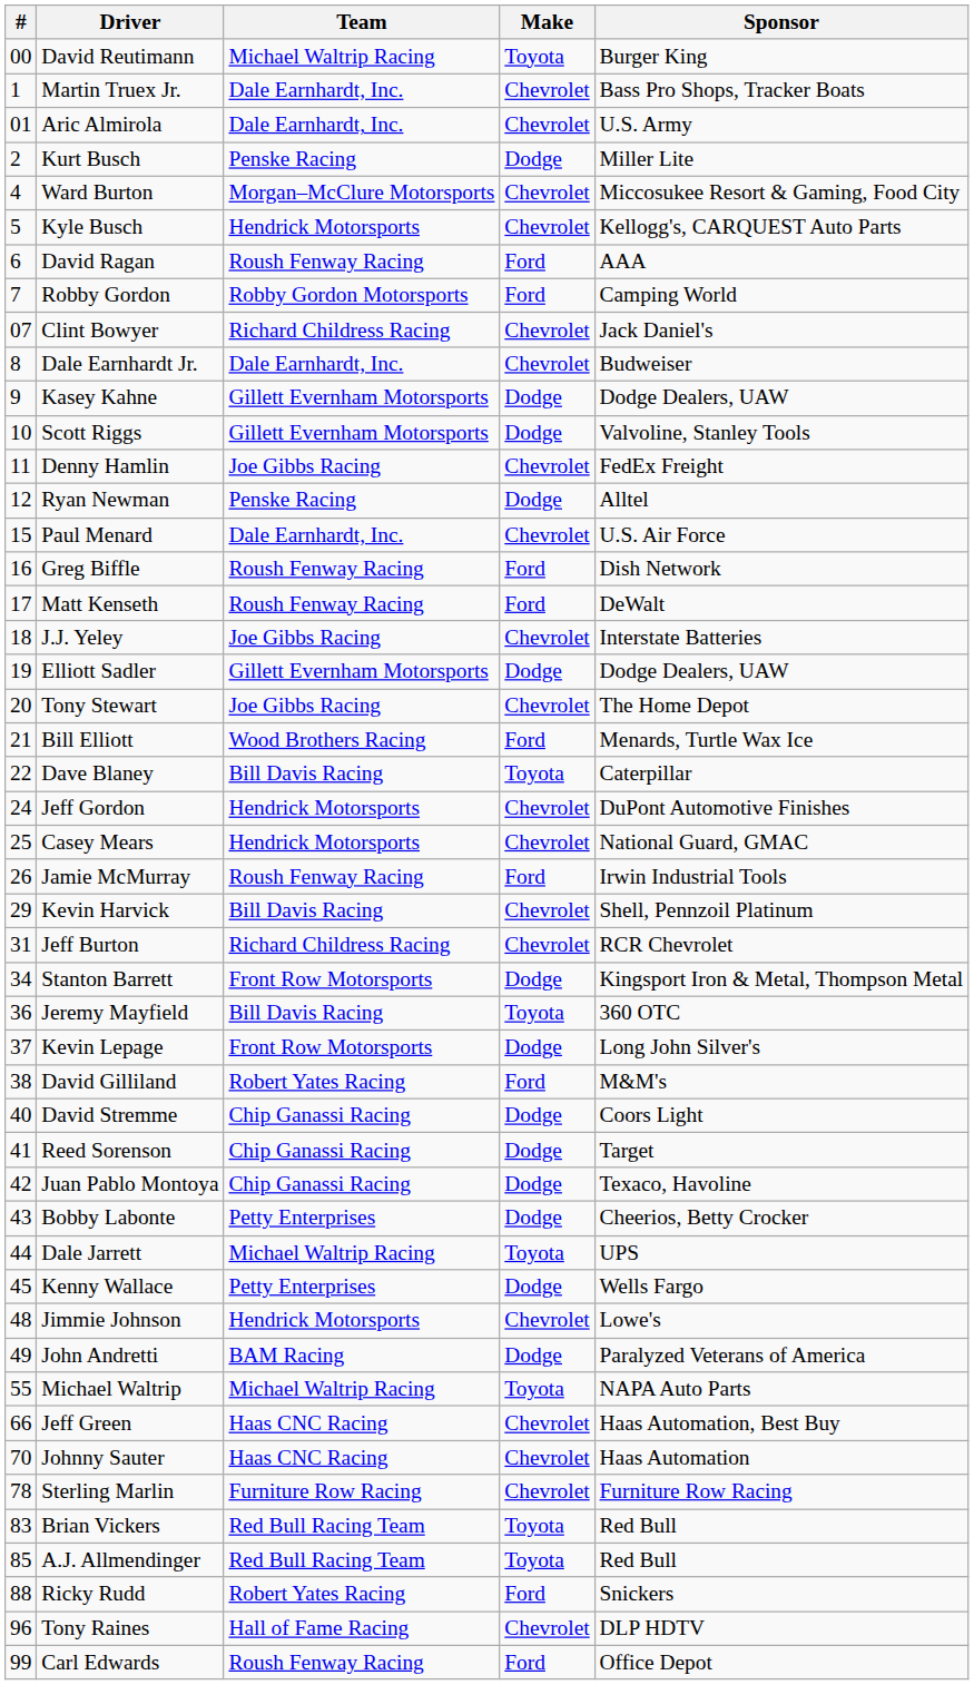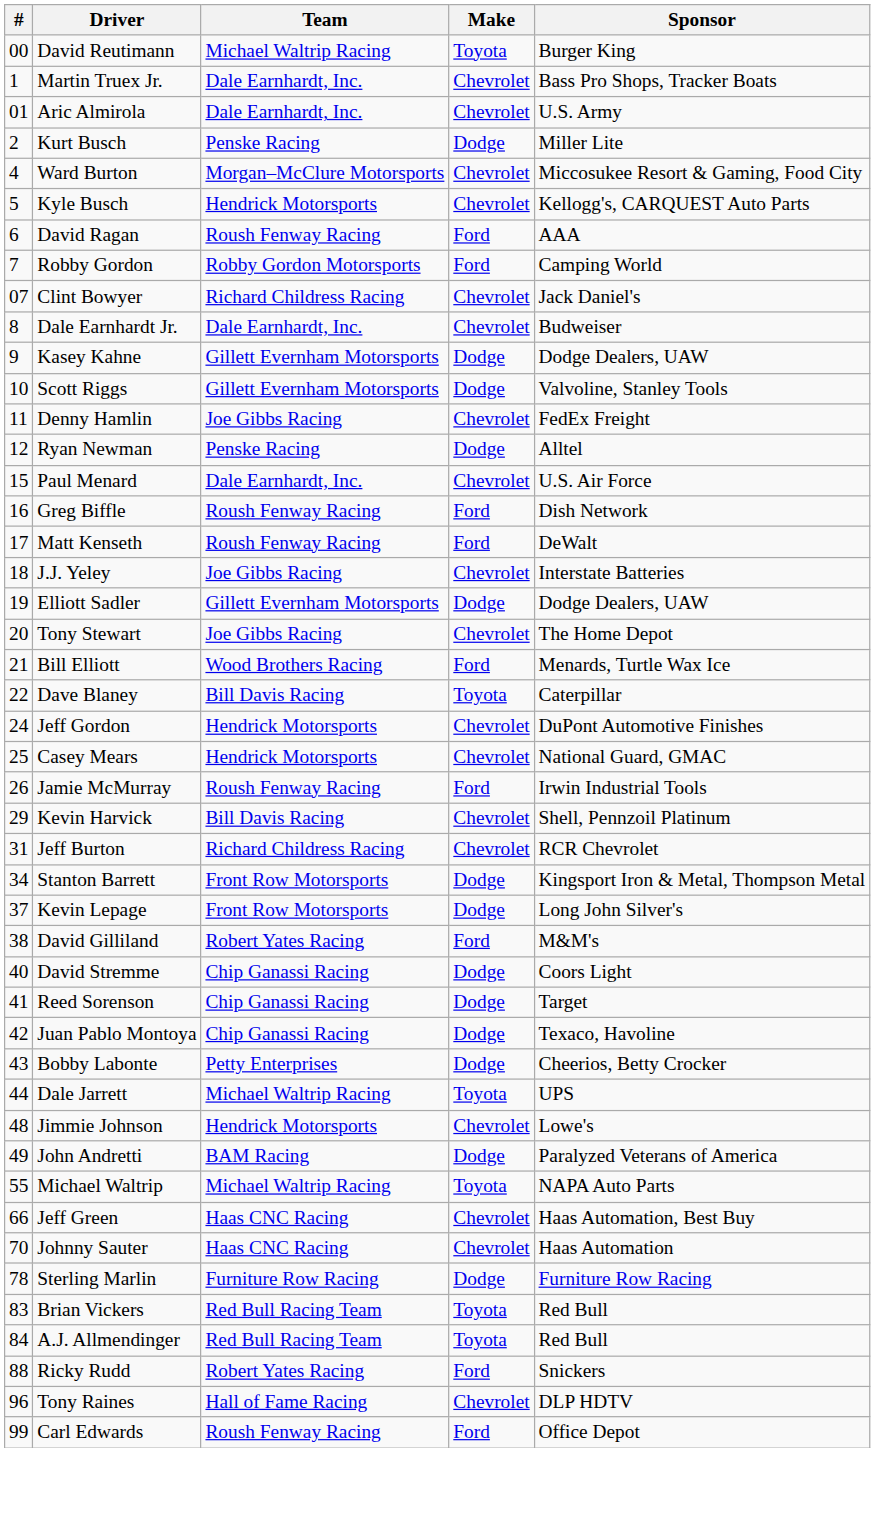 <table class="wikitable">
 <tr>
 <th>#</th>
 <th>Driver</th>
 <th>Team</th>
 <th>Make</th>
 <th>Sponsor</th>
 </tr>
 <tr>
 <td>00</td>
 <td>David Reutimann</td>
 <td><a href='#'>Michael Waltrip Racing</a></td>
 <td><a href='#'>Toyota</a></td>
 <td>Burger King</td>
 </tr>
 <tr>
 <td>1</td>
 <td>Martin Truex Jr.</td>
 <td><a href='#'>Dale Earnhardt, Inc.</a></td>
 <td><a href='#'>Chevrolet</a></td>
 <td>Bass Pro Shops, Tracker Boats</td>
 </tr>
 <tr>
 <td>01</td>
 <td>Aric Almirola</td>
 <td><a href='#'>Dale Earnhardt, Inc.</a></td>
 <td><a href='#'>Chevrolet</a></td>
 <td>U.S. Army</td>
 </tr>
 <tr>
 <td>2</td>
 <td>Kurt Busch</td>
 <td><a href='#'>Penske Racing</a></td>
 <td><a href='#'>Dodge</a></td>
 <td>Miller Lite</td>
 </tr>
 <tr>
 <td>4</td>
 <td>Ward Burton</td>
 <td><a href='#'>Morgan–McClure Motorsports</a></td>
 <td><a href='#'>Chevrolet</a></td>
 <td>Miccosukee Resort & Gaming, Food City</td>
 </tr>
 <tr>
 <td>5</td>
 <td>Kyle Busch</td>
 <td><a href='#'>Hendrick Motorsports</a></td>
 <td><a href='#'>Chevrolet</a></td>
 <td>Kellogg's, CARQUEST Auto Parts</td>
 </tr>
 <tr>
 <td>6</td>
 <td>David Ragan</td>
 <td><a href='#'>Roush Fenway Racing</a></td>
 <td><a href='#'>Ford</a></td>
 <td>AAA</td>
 </tr>
 <tr>
 <td>7</td>
 <td>Robby Gordon</td>
 <td><a href='#'>Robby Gordon Motorsports</a></td>
 <td><a href='#'>Ford</a></td>
 <td>Camping World</td>
 </tr>
 <tr>
 <td>07</td>
 <td>Clint Bowyer</td>
 <td><a href='#'>Richard Childress Racing</a></td>
 <td><a href='#'>Chevrolet</a></td>
 <td>Jack Daniel's</td>
 </tr>
 <tr>
 <td>8</td>
 <td>Dale Earnhardt Jr.</td>
 <td><a href='#'>Dale Earnhardt, Inc.</a></td>
 <td><a href='#'>Chevrolet</a></td>
 <td>Budweiser</td>
 </tr>
 <tr>
 <td>9</td>
 <td>Kasey Kahne</td>
 <td><a href='#'>Gillett Evernham Motorsports</a></td>
 <td><a href='#'>Dodge</a></td>
 <td>Dodge Dealers, UAW</td>
 </tr>
 <tr>
 <td>10</td>
 <td>Scott Riggs</td>
 <td><a href='#'>Gillett Evernham Motorsports</a></td>
 <td><a href='#'>Dodge</a></td>
 <td>Valvoline, Stanley Tools</td>
 </tr>
 <tr>
 <td>11</td>
 <td>Denny Hamlin</td>
 <td><a href='#'>Joe Gibbs Racing</a></td>
 <td><a href='#'>Chevrolet</a></td>
 <td>FedEx Freight</td>
 </tr>
 <tr>
 <td>12</td>
 <td>Ryan Newman</td>
 <td><a href='#'>Penske Racing</a></td>
 <td><a href='#'>Dodge</a></td>
 <td>Alltel</td>
 </tr>
 <tr>
 <td>15</td>
 <td>Paul Menard</td>
 <td><a href='#'>Dale Earnhardt, Inc.</a></td>
 <td><a href='#'>Chevrolet</a></td>
 <td>U.S. Air Force</td>
 </tr>
 <tr>
 <td>16</td>
 <td>Greg Biffle</td>
 <td><a href='#'>Roush Fenway Racing</a></td>
 <td><a href='#'>Ford</a></td>
 <td>Dish Network</td>
 </tr>
 <tr>
 <td>17</td>
 <td>Matt Kenseth</td>
 <td><a href='#'>Roush Fenway Racing</a></td>
 <td><a href='#'>Ford</a></td>
 <td>DeWalt</td>
 </tr>
 <tr>
 <td>18</td>
 <td>J.J. Yeley</td>
 <td><a href='#'>Joe Gibbs Racing</a></td>
 <td><a href='#'>Chevrolet</a></td>
 <td>Interstate Batteries</td>
 </tr>
 <tr>
 <td>19</td>
 <td>Elliott Sadler</td>
 <td><a href='#'>Gillett Evernham Motorsports</a></td>
 <td><a href='#'>Dodge</a></td>
 <td>Dodge Dealers, UAW</td>
 </tr>
 <tr>
 <td>20</td>
 <td>Tony Stewart</td>
 <td><a href='#'>Joe Gibbs Racing</a></td>
 <td><a href='#'>Chevrolet</a></td>
 <td>The Home Depot</td>
 </tr>
 <tr>
 <td>21</td>
 <td>Bill Elliott</td>
 <td><a href='#'>Wood Brothers Racing</a></td>
 <td><a href='#'>Ford</a></td>
 <td>Menards, Turtle Wax Ice</td>
 </tr>
 <tr>
 <td>22</td>
 <td>Dave Blaney</td>
 <td><a href='#'>Bill Davis Racing</a></td>
 <td><a href='#'>Toyota</a></td>
 <td>Caterpillar</td>
 </tr>
 <tr>
 <td>24</td>
 <td>Jeff Gordon</td>
 <td><a href='#'>Hendrick Motorsports</a></td>
 <td><a href='#'>Chevrolet</a></td>
 <td>DuPont Automotive Finishes</td>
 </tr>
 <tr>
 <td>25</td>
 <td>Casey Mears</td>
 <td><a href='#'>Hendrick Motorsports</a></td>
 <td><a href='#'>Chevrolet</a></td>
 <td>National Guard, GMAC</td>
 </tr>
 <tr>
 <td>26</td>
 <td>Jamie McMurray</td>
 <td><a href='#'>Roush Fenway Racing</a></td>
 <td><a href='#'>Ford</a></td>
 <td>Irwin Industrial Tools</td>
 </tr>
 <tr>
 <td>29</td>
 <td>Kevin Harvick</td>
 <td><a href='#'>Bill Davis Racing</a></td>
 <td><a href='#'>Chevrolet</a></td>
 <td>Shell, Pennzoil Platinum</td>
 </tr>
 <tr>
 <td>31</td>
 <td>Jeff Burton</td>
 <td><a href='#'>Richard Childress Racing</a></td>
 <td><a href='#'>Chevrolet</a></td>
 <td>RCR Chevrolet</td>
 </tr>
 <tr>
 <td>34</td>
 <td>Stanton Barrett</td>
 <td><a href='#'>Front Row Motorsports</a></td>
 <td><a href='#'>Dodge</a></td>
 <td>Kingsport Iron & Metal, Thompson Metal</td>
 </tr>
 <tr>
-<td>36</td>
-<td>Jeremy Mayfield</td>
-<td><a href='#'>Bill Davis Racing</a></td>
-<td><a href='#'>Toyota</a></td>
-<td>360 OTC</td>
-</tr>
-<tr>
 <td>37</td>
 <td>Kevin Lepage</td>
 <td><a href='#'>Front Row Motorsports</a></td>
 <td><a href='#'>Dodge</a></td>
 <td>Long John Silver's</td>
 </tr>
 <tr>
 <td>38</td>
 <td>David Gilliland</td>
 <td><a href='#'>Robert Yates Racing</a></td>
 <td><a href='#'>Ford</a></td>
 <td>M&M's</td>
 </tr>
 <tr>
 <td>40</td>
 <td>David Stremme</td>
 <td><a href='#'>Chip Ganassi Racing</a></td>
 <td><a href='#'>Dodge</a></td>
 <td>Coors Light</td>
 </tr>
 <tr>
 <td>41</td>
 <td>Reed Sorenson</td>
 <td><a href='#'>Chip Ganassi Racing</a></td>
 <td><a href='#'>Dodge</a></td>
 <td>Target</td>
 </tr>
 <tr>
 <td>42</td>
 <td>Juan Pablo Montoya</td>
 <td><a href='#'>Chip Ganassi Racing</a></td>
 <td><a href='#'>Dodge</a></td>
 <td>Texaco, Havoline</td>
 </tr>
 <tr>
 <td>43</td>
 <td>Bobby Labonte</td>
 <td><a href='#'>Petty Enterprises</a></td>
 <td><a href='#'>Dodge</a></td>
 <td>Cheerios, Betty Crocker</td>
 </tr>
 <tr>
 <td>44</td>
 <td>Dale Jarrett</td>
 <td><a href='#'>Michael Waltrip Racing</a></td>
 <td><a href='#'>Toyota</a></td>
 <td>UPS</td>
 </tr>
 <tr>
-<td>45</td>
-<td>Kenny Wallace</td>
-<td><a href='#'>Petty Enterprises</a></td>
-<td><a href='#'>Dodge</a></td>
-<td>Wells Fargo</td>
-</tr>
-<tr>
 <td>48</td>
 <td>Jimmie Johnson</td>
 <td><a href='#'>Hendrick Motorsports</a></td>
 <td><a href='#'>Chevrolet</a></td>
 <td>Lowe's</td>
 </tr>
 <tr>
 <td>49</td>
 <td>John Andretti</td>
 <td><a href='#'>BAM Racing</a></td>
 <td><a href='#'>Dodge</a></td>
 <td>Paralyzed Veterans of America</td>
 </tr>
 <tr>
 <td>55</td>
 <td>Michael Waltrip</td>
 <td><a href='#'>Michael Waltrip Racing</a></td>
 <td><a href='#'>Toyota</a></td>
 <td>NAPA Auto Parts</td>
 </tr>
 <tr>
 <td>66</td>
 <td>Jeff Green</td>
 <td><a href='#'>Haas CNC Racing</a></td>
 <td><a href='#'>Chevrolet</a></td>
 <td>Haas Automation, Best Buy</td>
 </tr>
 <tr>
 <td>70</td>
 <td>Johnny Sauter</td>
 <td><a href='#'>Haas CNC Racing</a></td>
 <td><a href='#'>Chevrolet</a></td>
 <td>Haas Automation</td>
 </tr>
 <tr>
 <td>78</td>
 <td>Sterling Marlin</td>
 <td><a href='#'>Furniture Row Racing</a></td>
-<td><a href='#'>Chevrolet</a></td>
+<td><a href='#'>Dodge</a></td>
 <td><a href='#'>Furniture Row Racing</a></td>
 </tr>
 <tr>
 <td>83</td>
 <td>Brian Vickers</td>
 <td><a href='#'>Red Bull Racing Team</a></td>
 <td><a href='#'>Toyota</a></td>
 <td>Red Bull</td>
 </tr>
 <tr>
-<td>85</td>
+<td>84</td>
 <td>A.J. Allmendinger</td>
 <td><a href='#'>Red Bull Racing Team</a></td>
 <td><a href='#'>Toyota</a></td>
 <td>Red Bull</td>
 </tr>
 <tr>
 <td>88</td>
 <td>Ricky Rudd</td>
 <td><a href='#'>Robert Yates Racing</a></td>
 <td><a href='#'>Ford</a></td>
 <td>Snickers</td>
 </tr>
 <tr>
 <td>96</td>
 <td>Tony Raines</td>
 <td><a href='#'>Hall of Fame Racing</a></td>
 <td><a href='#'>Chevrolet</a></td>
 <td>DLP HDTV</td>
 </tr>
 <tr>
 <td>99</td>
 <td>Carl Edwards</td>
 <td><a href='#'>Roush Fenway Racing</a></td>
 <td><a href='#'>Ford</a></td>
 <td>Office Depot</td>
 </tr>
 </table>
